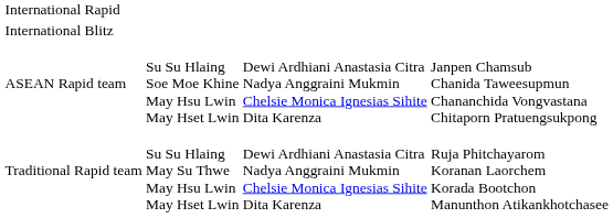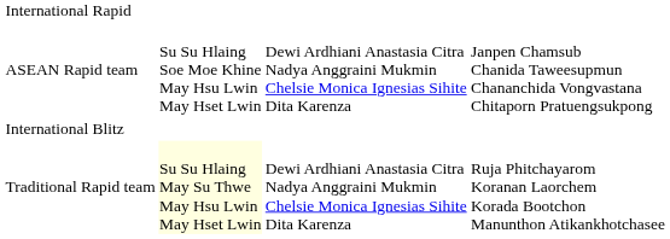 <table>
 <tr>
 <td>International Rapid</td>
 <td nowrap></td>
-<td></td>
-<td></td>
-</tr>
-<tr>
-<td>International Blitz</td>
-<td></td>
 <td></td>
 <td></td>
 </tr>
 <tr>
 <td>ASEAN Rapid team</td>
 <td><br>Su Su Hlaing<br>Soe Moe Khine<br>May Hsu Lwin<br>May Hset Lwin</td>
 <td nowrap><br>Dewi Ardhiani Anastasia Citra<br>Nadya Anggraini Mukmin<br><a href='#'>Chelsie Monica Ignesias Sihite</a><br>Dita Karenza</td>
 <td><br>Janpen Chamsub<br>Chanida Taweesupmun<br>Chananchida Vongvastana<br>Chitaporn Pratuengsukpong</td>
 </tr>
 <tr>
+<td>International Blitz</td>
+<td></td>
+<td></td>
+<td></td>
+</tr>
+<tr>
 <td>Traditional Rapid team</td>
-<td><br>Su Su Hlaing<br>May Su Thwe<br>May Hsu Lwin<br>May Hset Lwin</td>
+<td style="background: lightyellow;"><br>Su Su Hlaing<br>May Su Thwe<br>May Hsu Lwin<br>May Hset Lwin</td>
 <td><br>Dewi Ardhiani Anastasia Citra<br>Nadya Anggraini Mukmin<br><a href='#'>Chelsie Monica Ignesias Sihite</a><br>Dita Karenza</td>
 <td nowrap><br>Ruja Phitchayarom<br>Koranan Laorchem<br>Korada Bootchon<br>Manunthon Atikankhotchasee</td>
 </tr>
 </table>
